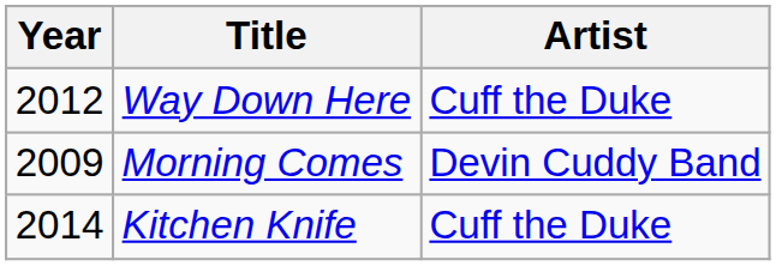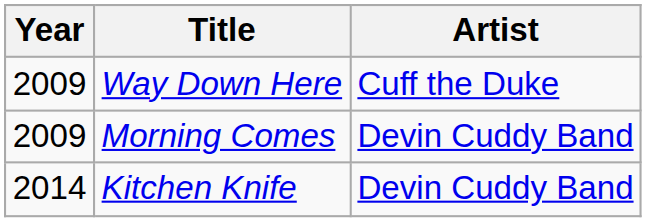 <table class="wikitable">
 <tr>
 <th width="auto">Year</th>
 <th width="auto">Title</th>
 <th width="auto">Artist</th>
 </tr>
 <tr>
-<td>2012</td>
+<td>2009</td>
 <td><em><a href='#'>Way Down Here</a></em></td>
 <td><a href='#'>Cuff the Duke</a></td>
 </tr>
 <tr>
 <td>2009</td>
 <td><em><a href='#'>Morning Comes</a></em></td>
 <td><a href='#'>Devin Cuddy Band</a></td>
 </tr>
 <tr>
 <td>2014</td>
 <td><em><a href='#'>Kitchen Knife</a></em></td>
-<td><a href='#'>Cuff the Duke</a></td>
+<td><a href='#'>Devin Cuddy Band</a></td>
 </tr>
 </table>
